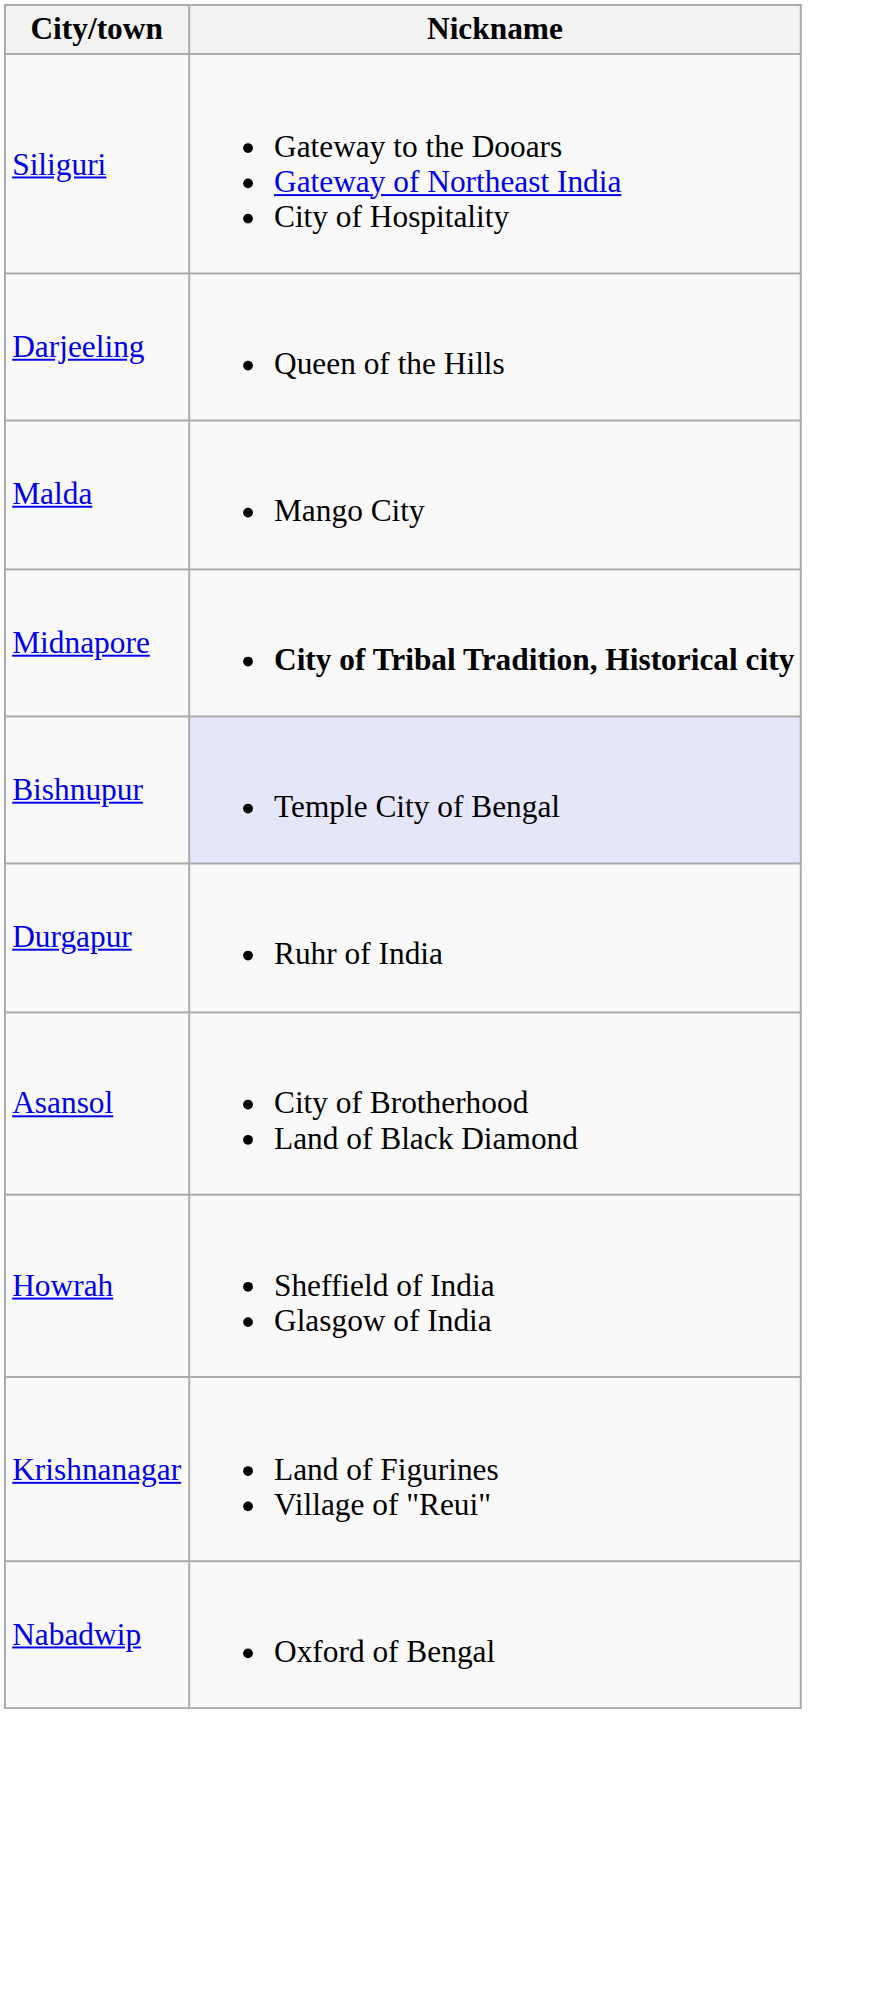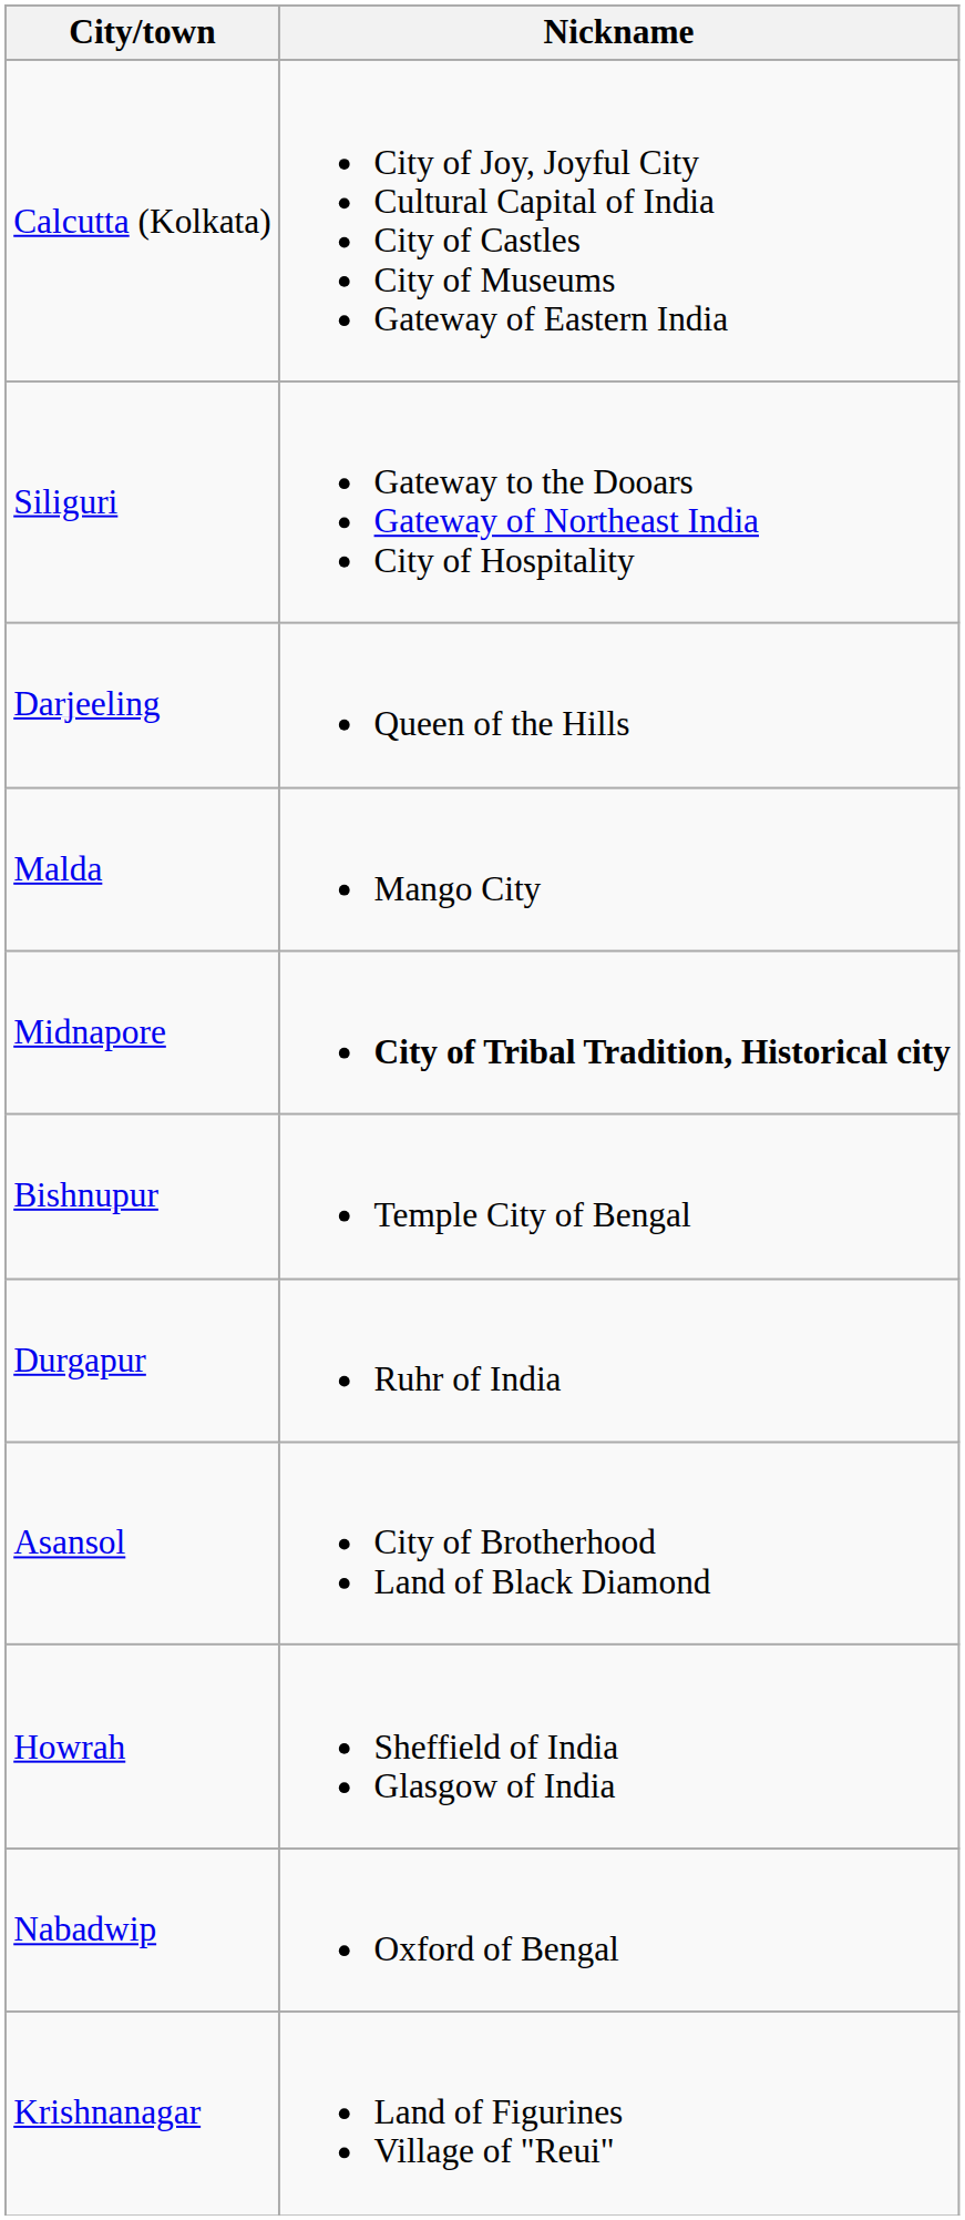 <table class="wikitable sortable">
 <tr>
 <th>City/town</th>
 <th>Nickname</th>
+</tr>
+<tr>
+<td><a href='#'>Calcutta</a> (Kolkata)</td>
+<td><br><ul><li>City of Joy, Joyful City</li><li>Cultural Capital of India</li><li>City of Castles</li><li>City of Museums</li><li>Gateway of Eastern India</li></ul></td>
 </tr>
 <tr>
 <td><a href='#'>Siliguri</a></td>
 <td><br><ul><li>Gateway to the Dooars</li><li><a href='#'>Gateway of Northeast India</a></li><li>City of Hospitality</li></ul></td>
 </tr>
 <tr>
 <td><a href='#'>Darjeeling</a></td>
 <td><br><ul><li>Queen of the Hills</li></ul></td>
 </tr>
 <tr>
 <td><a href='#'>Malda</a></td>
 <td><br><ul><li>Mango City</li></ul></td>
 </tr>
 <tr>
 <td><a href='#'>Midnapore</a></td>
 <td><strong><br><ul><li>City of Tribal Tradition, Historical city</li></ul></strong></td>
 </tr>
 <tr>
 <td><a href='#'>Bishnupur</a></td>
-<td style="background: lavender;"><br><ul><li>Temple City of Bengal</li></ul></td>
+<td><br><ul><li>Temple City of Bengal</li></ul></td>
 </tr>
 <tr>
 <td><a href='#'>Durgapur</a></td>
 <td><br><ul><li>Ruhr of India</li></ul></td>
 </tr>
 <tr>
 <td><a href='#'>Asansol</a></td>
 <td><br><ul><li>City of Brotherhood</li><li>Land of Black Diamond</li></ul></td>
 </tr>
 <tr>
 <td><a href='#'>Howrah</a></td>
 <td><br><ul><li>Sheffield of India</li><li>Glasgow of India</li></ul></td>
 </tr>
 <tr>
+<td><a href='#'>Nabadwip</a></td>
+<td><br><ul><li>Oxford of Bengal</li></ul></td>
+</tr>
+<tr>
 <td><a href='#'>Krishnanagar</a></td>
 <td><br><ul><li>Land of Figurines</li><li>Village of "Reui"</li></ul></td>
 </tr>
-<tr>
-<td><a href='#'>Nabadwip</a></td>
-<td><br><ul><li>Oxford of Bengal</li></ul></td>
-</tr>
 </table>
